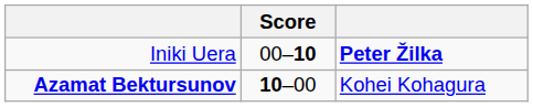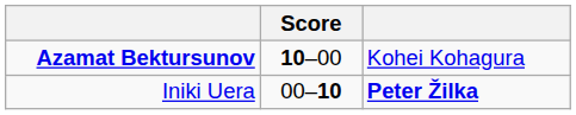 <table class="wikitable" style="text-align: center; font-size:90% ">
 <tr>
 <th align="right" width="160"></th>
 <th width="60">Score</th>
 <th align="left" width="130"></th>
 </tr>
 <tr>
+<td align=right><strong><a href='#'>Azamat Bektursunov</a> </strong></td>
+<td align=center><strong>10</strong>–00</td>
+<td align=left> <a href='#'>Kohei Kohagura</a></td>
+</tr>
+<tr>
 <td align=right><a href='#'>Iniki Uera</a> </td>
 <td align=center>00–<strong>10</strong></td>
 <td align=left><strong> <a href='#'>Peter Žilka</a></strong></td>
 </tr>
-<tr>
-<td align=right><strong><a href='#'>Azamat Bektursunov</a> </strong></td>
-<td align=center><strong>10</strong>–00</td>
-<td align=left> <a href='#'>Kohei Kohagura</a></td>
-</tr>
 </table>
